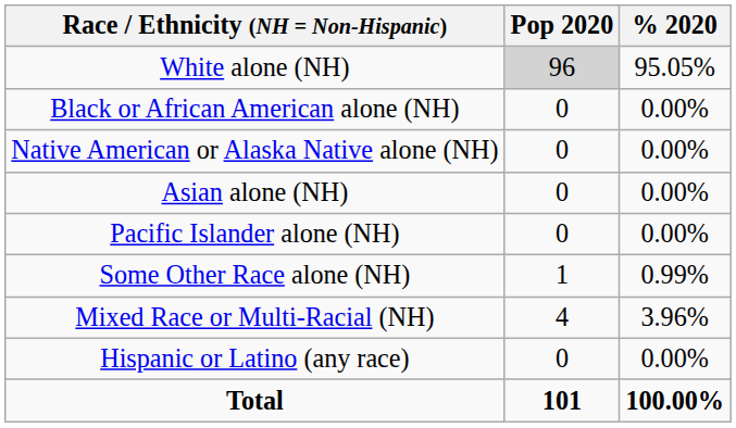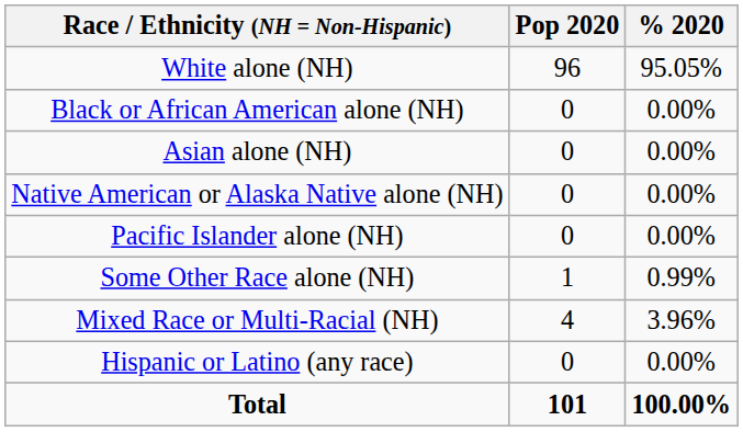 <table class="wikitable" style="text-align:center;">
 <tr>
 <th>Race / Ethnicity <small>(<em>NH = Non-Hispanic</em>)</small></th>
 <th>Pop 2020</th>
 <th>% 2020</th>
 </tr>
 <tr>
 <td><a href='#'>White</a> alone (NH)</td>
-<td style="background: lightgrey;">96</td>
+<td>96</td>
 <td>95.05%</td>
 </tr>
 <tr>
 <td><a href='#'>Black or African American</a> alone (NH)</td>
 <td>0</td>
 <td>0.00%</td>
 </tr>
 <tr>
-<td><a href='#'>Native American</a> or <a href='#'>Alaska Native</a> alone (NH)</td>
+<td><a href='#'>Asian</a> alone (NH)</td>
 <td>0</td>
 <td>0.00%</td>
 </tr>
 <tr>
-<td><a href='#'>Asian</a> alone (NH)</td>
+<td><a href='#'>Native American</a> or <a href='#'>Alaska Native</a> alone (NH)</td>
 <td>0</td>
 <td>0.00%</td>
 </tr>
 <tr>
 <td><a href='#'>Pacific Islander</a> alone (NH)</td>
 <td>0</td>
 <td>0.00%</td>
 </tr>
 <tr>
 <td><a href='#'>Some Other Race</a> alone (NH)</td>
 <td>1</td>
 <td>0.99%</td>
 </tr>
 <tr>
 <td><a href='#'>Mixed Race or Multi-Racial</a> (NH)</td>
 <td>4</td>
 <td>3.96%</td>
 </tr>
 <tr>
 <td><a href='#'>Hispanic or Latino</a> (any race)</td>
 <td>0</td>
 <td>0.00%</td>
 </tr>
 <tr>
 <td><strong>Total</strong></td>
 <td><strong>101</strong></td>
 <td><strong>100.00%</strong></td>
 </tr>
 </table>
